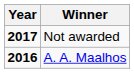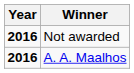 <table class="wikitable">
 <tr>
 <th>Year</th>
 <th>Winner</th>
 </tr>
 <tr>
-<td align="center"><strong>2017</strong></td>
+<td align="center"><strong>2016</strong></td>
 <td>Not awarded</td>
 </tr>
 <tr>
 <td align="center"><strong>2016</strong></td>
 <td> <a href='#'>A. A. Maalhos</a></td>
 </tr>
 </table>
